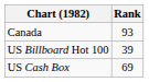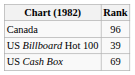 <table class="wikitable sortable">
 <tr>
 <th align="left">Chart (1982)</th>
 <th style="text-align:center;">Rank</th>
 </tr>
 <tr>
 <td>Canada</td>
-<td style="text-align:center;">93</td>
+<td style="text-align:center;">96</td>
 </tr>
 <tr>
 <td>US <em>Billboard</em> Hot 100</td>
 <td style="text-align:center;">39</td>
 </tr>
 <tr>
 <td>US <em>Cash Box</em> </td>
 <td style="text-align:center;">69</td>
 </tr>
 </table>
